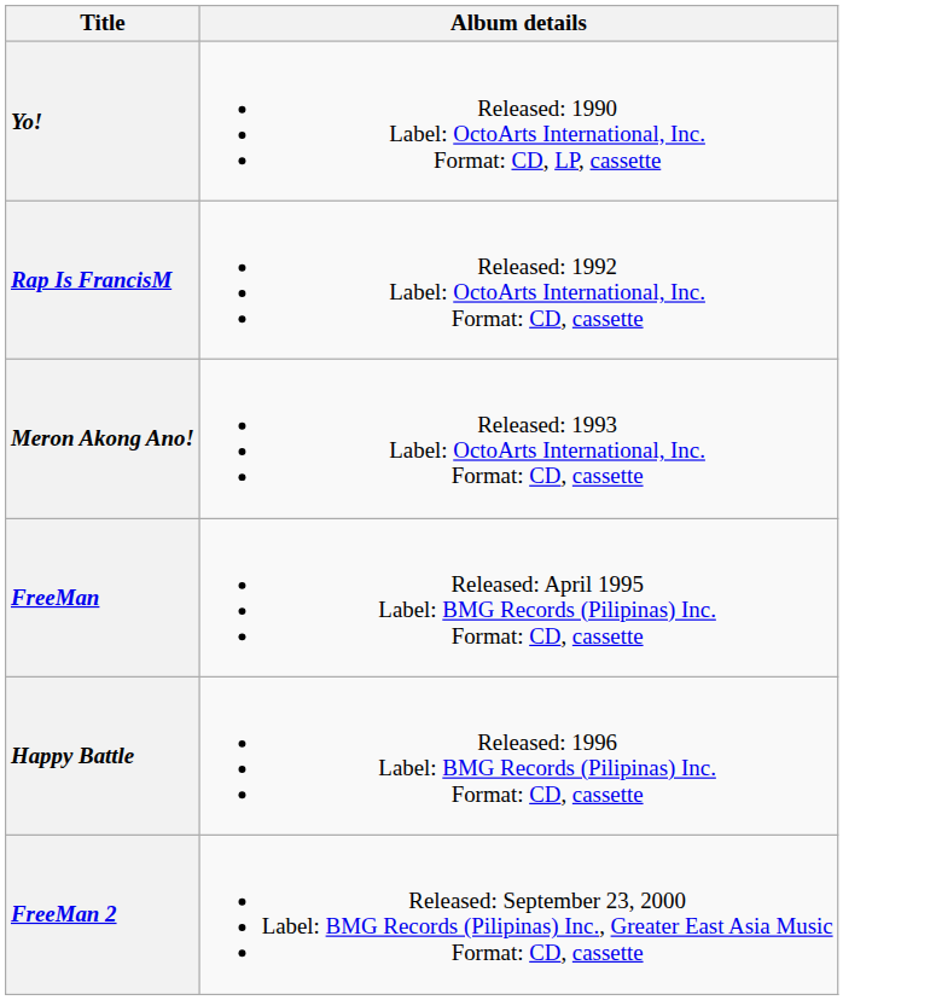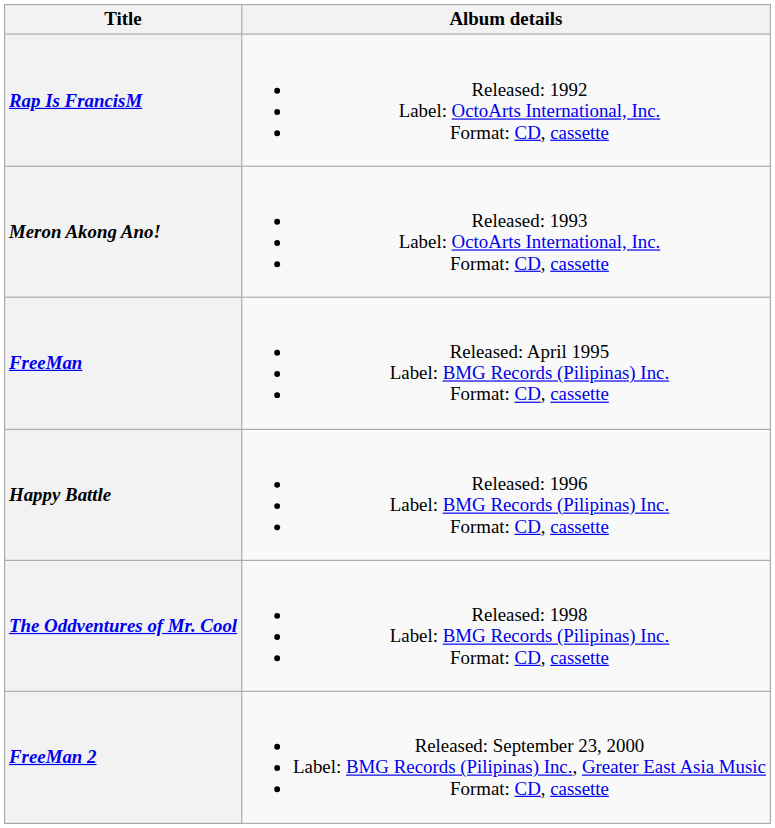 <table class="wikitable plainrowheaders" style="text-align:center;">
 <tr>
 <th scope=col>Title</th>
 <th scope=col>Album details</th>
-</tr>
-<tr>
-<th scope="row" style="text-align:left;"><em>Yo!</em></th>
-<td><br><ul><li>Released: 1990</li><li>Label: <a href='#'>OctoArts International, Inc.</a></li><li>Format: <a href='#'>CD</a>, <a href='#'>LP</a>, <a href='#'>cassette</a></li></ul></td>
 </tr>
 <tr>
 <th scope="row" style="text-align:left;"><em><a href='#'>Rap Is FrancisM</a></em></th>
 <td><br><ul><li>Released: 1992</li><li>Label: <a href='#'>OctoArts International, Inc.</a></li><li>Format: <a href='#'>CD</a>, <a href='#'>cassette</a></li></ul></td>
 </tr>
 <tr>
 <th scope="row" style="text-align:left;"><em>Meron Akong Ano!</em></th>
 <td><br><ul><li>Released: 1993</li><li>Label: <a href='#'>OctoArts International, Inc.</a></li><li>Format: <a href='#'>CD</a>, <a href='#'>cassette</a></li></ul></td>
 </tr>
 <tr>
 <th scope="row" style="text-align:left;"><em><a href='#'>FreeMan</a></em></th>
 <td><br><ul><li>Released: April 1995</li><li>Label: <a href='#'>BMG Records (Pilipinas) Inc.</a></li><li>Format: <a href='#'>CD</a>, <a href='#'>cassette</a></li></ul></td>
 </tr>
 <tr>
 <th scope="row" style="text-align:left;"><em>Happy Battle</em></th>
 <td><br><ul><li>Released: 1996</li><li>Label: <a href='#'>BMG Records (Pilipinas) Inc.</a></li><li>Format: <a href='#'>CD</a>, <a href='#'>cassette</a></li></ul></td>
 </tr>
 <tr>
+<th scope="row" style="text-align:left;"><em><a href='#'>The Oddventures of Mr. Cool</a></em></th>
+<td><br><ul><li>Released: 1998</li><li>Label: <a href='#'>BMG Records (Pilipinas) Inc.</a></li><li>Format: <a href='#'>CD</a>, <a href='#'>cassette</a></li></ul></td>
+</tr>
+<tr>
 <th scope="row" style="text-align:left;"><em><a href='#'>FreeMan 2</a></em></th>
 <td><br><ul><li>Released: September 23, 2000</li><li>Label: <a href='#'>BMG Records (Pilipinas) Inc.</a>, <a href='#'>Greater East Asia Music</a></li><li>Format: <a href='#'>CD</a>, <a href='#'>cassette</a></li></ul></td>
 </tr>
 <tr>
 </tr>
 </table>
